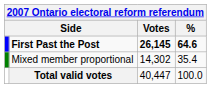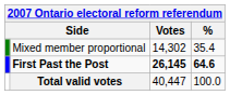 <table class="wikitable" style="font-size: 95%; clear:both">
 <tr style="background-color:#E9E9E9">
 <th colspan=4><a href='#'>2007 Ontario electoral reform referendum</a></th>
 </tr>
 <tr style="background-color:#E9E9E9">
 <th colspan=2 style="width: 130px">Side</th>
 <th style="width: 50px">Votes</th>
 <th style="width: 40px">%</th>
 </tr>
 <tr>
+<td bgcolor="green"></td>
+<td>Mixed member proportional</td>
+<td>14,302</td>
+<td>35.4</td>
+</tr>
+<tr>
 <td bgcolor="blue"></td>
 <td><strong>First Past the Post</strong></td>
 <td><strong>26,145</strong></td>
 <td><strong>64.6</strong></td>
-</tr>
-<tr>
-<td bgcolor="green"></td>
-<td>Mixed member proportional</td>
-<td>14,302</td>
-<td>35.4</td>
 </tr>
 <tr>
 <td bgcolor="white"></td>
 <th>Total valid votes</th>
 <td>40,447</td>
 <td>100.0</td>
 </tr>
 </table>
